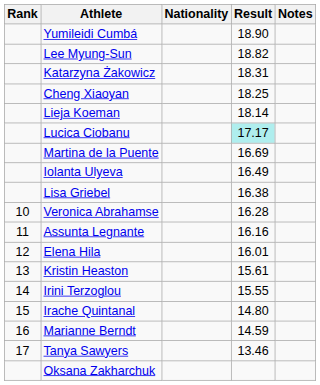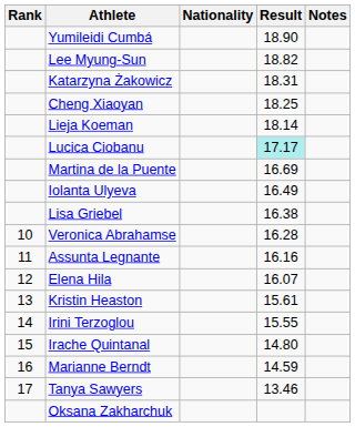 <table class="wikitable sortable" style="text-align:center">
 <tr>
 <th>Rank</th>
 <th>Athlete</th>
 <th>Nationality</th>
 <th>Result</th>
 <th>Notes</th>
 </tr>
 <tr>
 <td></td>
 <td align=left><a href='#'>Yumileidi Cumbá</a></td>
 <td align=left></td>
 <td>18.90</td>
 <td></td>
 </tr>
 <tr>
 <td></td>
 <td align=left><a href='#'>Lee Myung-Sun</a></td>
 <td align=left></td>
 <td>18.82</td>
 <td></td>
 </tr>
 <tr>
 <td></td>
 <td align=left><a href='#'>Katarzyna Żakowicz</a></td>
 <td align=left></td>
 <td>18.31</td>
 <td></td>
 </tr>
 <tr>
 <td></td>
 <td align=left><a href='#'>Cheng Xiaoyan</a></td>
 <td align=left></td>
 <td>18.25</td>
 <td></td>
 </tr>
 <tr>
 <td></td>
 <td align=left><a href='#'>Lieja Koeman</a></td>
 <td align=left></td>
 <td>18.14</td>
 <td></td>
 </tr>
 <tr>
 <td></td>
 <td align=left><a href='#'>Lucica Ciobanu</a></td>
 <td align=left></td>
 <td style="background: paleturquoise;">17.17</td>
 <td></td>
 </tr>
 <tr>
 <td></td>
 <td align=left><a href='#'>Martina de la Puente</a></td>
 <td align=left></td>
 <td>16.69</td>
 <td></td>
 </tr>
 <tr>
 <td></td>
 <td align=left><a href='#'>Iolanta Ulyeva</a></td>
 <td align=left></td>
 <td>16.49</td>
 <td></td>
 </tr>
 <tr>
 <td></td>
 <td align=left><a href='#'>Lisa Griebel</a></td>
 <td align=left></td>
 <td>16.38</td>
 <td></td>
 </tr>
 <tr>
 <td>10</td>
 <td align=left><a href='#'>Veronica Abrahamse</a></td>
 <td align=left></td>
 <td>16.28</td>
 <td></td>
 </tr>
 <tr>
 <td>11</td>
 <td align=left><a href='#'>Assunta Legnante</a></td>
 <td align=left></td>
 <td>16.16</td>
 <td></td>
 </tr>
 <tr>
 <td>12</td>
 <td align=left><a href='#'>Elena Hila</a></td>
 <td align=left></td>
-<td>16.01</td>
+<td>16.07</td>
 <td></td>
 </tr>
 <tr>
 <td>13</td>
 <td align=left><a href='#'>Kristin Heaston</a></td>
 <td align=left></td>
 <td>15.61</td>
 <td></td>
 </tr>
 <tr>
 <td>14</td>
 <td align=left><a href='#'>Irini Terzoglou</a></td>
 <td align=left></td>
 <td>15.55</td>
 <td></td>
 </tr>
 <tr>
 <td>15</td>
 <td align=left><a href='#'>Irache Quintanal</a></td>
 <td align=left></td>
 <td>14.80</td>
 <td></td>
 </tr>
 <tr>
 <td>16</td>
 <td align=left><a href='#'>Marianne Berndt</a></td>
 <td align=left></td>
 <td>14.59</td>
 <td></td>
 </tr>
 <tr>
 <td>17</td>
 <td align=left><a href='#'>Tanya Sawyers</a></td>
 <td align=left></td>
 <td>13.46</td>
 <td></td>
 </tr>
 <tr>
 <td></td>
 <td align=left><a href='#'>Oksana Zakharchuk</a></td>
 <td align=left></td>
 <td></td>
 <td></td>
 </tr>
 </table>
